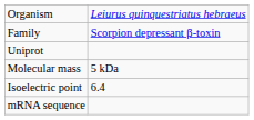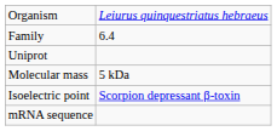 <table class="wikitable floatright">
 <tr>
 <td>Organism</td>
 <td><em><a href='#'>Leiurus quinquestriatus hebraeus</a></em></td>
 </tr>
 <tr>
 <td>Family</td>
-<td><a href='#'>Scorpion depressant β-toxin</a></td>
+<td>6.4</td>
 </tr>
 <tr>
 <td>Uniprot</td>
 <td></td>
 </tr>
 <tr>
 <td>Molecular mass</td>
 <td>5 kDa</td>
 </tr>
 <tr>
 <td>Isoelectric point</td>
-<td>6.4</td>
+<td><a href='#'>Scorpion depressant β-toxin</a></td>
 </tr>
 <tr>
 <td>mRNA sequence</td>
 <td></td>
 </tr>
 </table>
